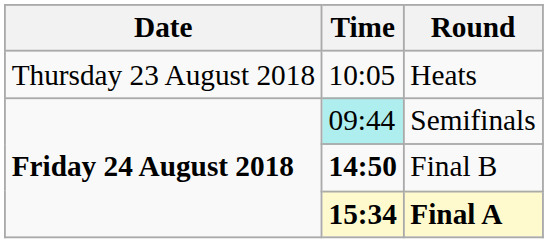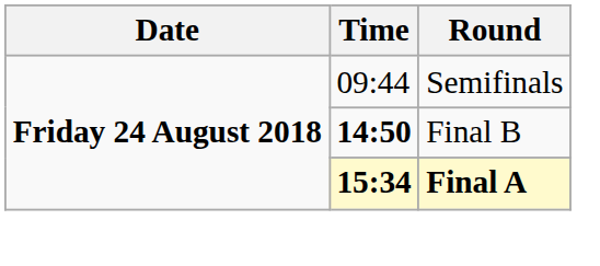 <table class="wikitable">
 <tr>
 <th>Date</th>
 <th>Time</th>
 <th>Round</th>
 </tr>
 <tr>
-<td>Thursday 23 August 2018</td>
-<td>10:05</td>
-<td>Heats</td>
-</tr>
-<tr>
 <td rowspan=3><strong>Friday 24 August 2018</strong></td>
-<td style="background: paleturquoise;">09:44</td>
+<td>09:44</td>
 <td>Semifinals</td>
 </tr>
 <tr>
 <td><strong>14:50</strong></td>
 <td>Final B</td>
 </tr>
 <tr>
 <td style=background:lemonchiffon><strong>15:34</strong></td>
 <td style=background:lemonchiffon><strong>Final A</strong></td>
 </tr>
 </table>
